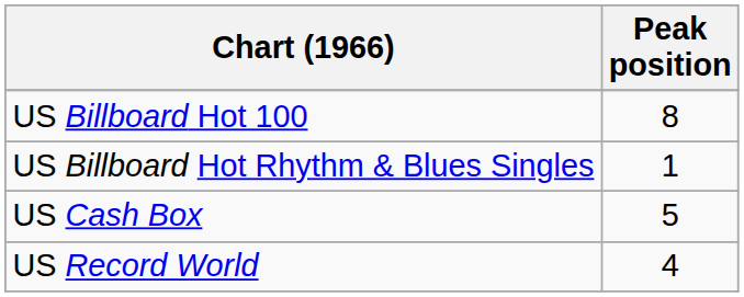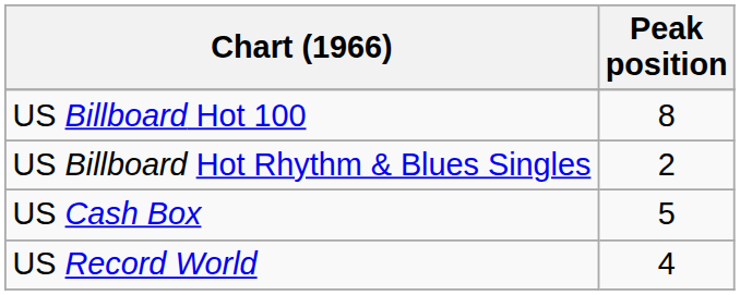 <table class="wikitable sortable">
 <tr>
 <th>Chart (1966)</th>
 <th>Peak<br>position</th>
 </tr>
 <tr>
 </tr>
 <tr>
 <td>US <a href='#'><em>Billboard</em> Hot 100</a></td>
 <td align="center">8</td>
 </tr>
 <tr>
 <td>US <em>Billboard</em> <a href='#'>Hot Rhythm & Blues Singles</a></td>
-<td align="center">1</td>
+<td align="center">2</td>
 </tr>
 <tr>
 <td>US <em><a href='#'>Cash Box</a></em></td>
 <td align="center">5</td>
 </tr>
 <tr>
 <td>US <em><a href='#'>Record World</a></em></td>
 <td align="center">4</td>
 </tr>
 </table>
